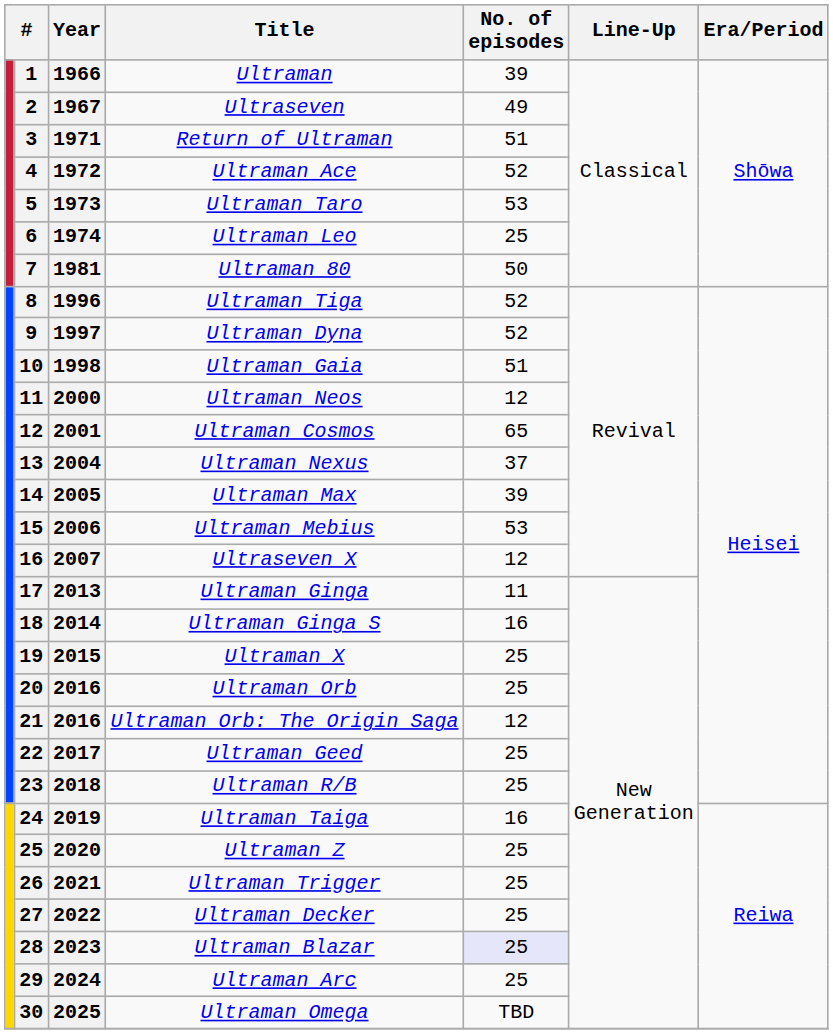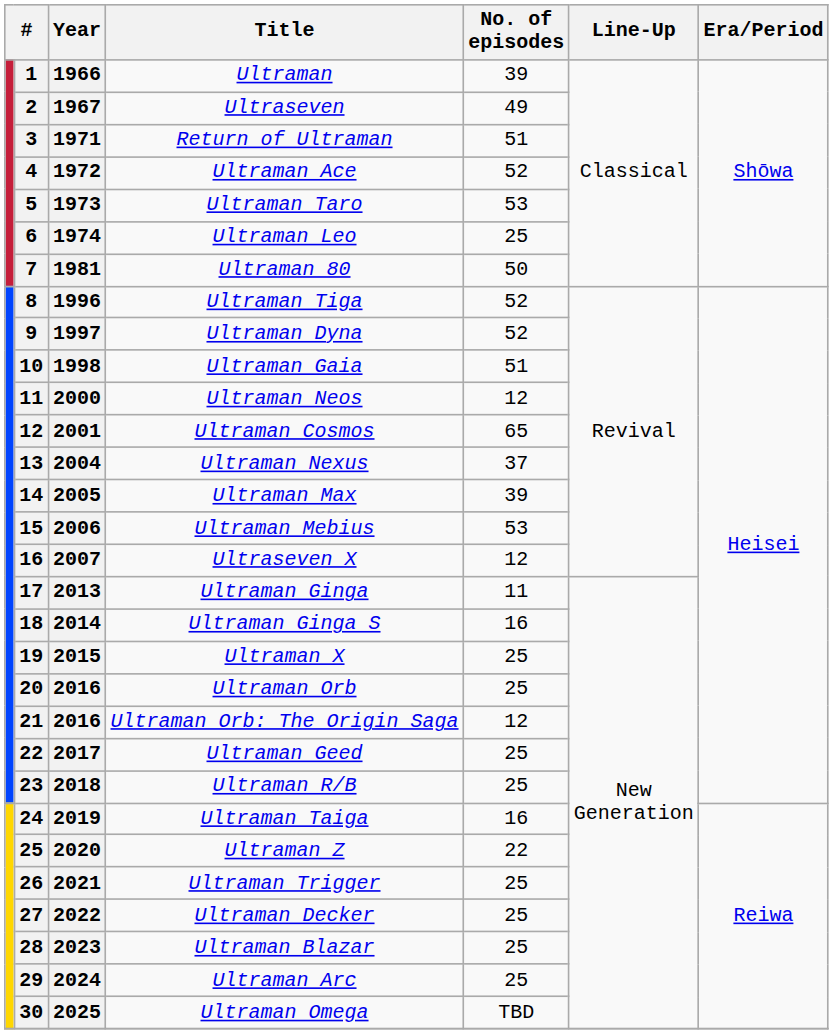 <table class="wikitable sortable" style="font-size:95%; text-align:center;">
 <tr>
 <th colspan="2" class="unsortable">#</th>
 <th scope="col">Year</th>
 <th scope="col">Title</th>
 <th scope="col">No. of<br>episodes</th>
 <th scope="col">Line-Up</th>
 <th scope="col">Era/Period</th>
 </tr>
 <tr>
 <td bgcolor=#C51E3A rowspan="7"></td>
 <th>1</th>
 <th>1966</th>
 <td><em><a href='#'>Ultraman</a></em></td>
 <td>39</td>
 <td rowspan="7">Classical</td>
 <td rowspan="7"><a href='#'>Shōwa</a></td>
 </tr>
 <tr>
 <th>2</th>
 <th>1967</th>
 <td><em><a href='#'>Ultraseven</a></em></td>
 <td>49</td>
 </tr>
 <tr>
 <th>3</th>
 <th>1971</th>
 <td><em><a href='#'>Return of Ultraman</a></em></td>
 <td>51</td>
 </tr>
 <tr>
 <th>4</th>
 <th>1972</th>
 <td><em><a href='#'>Ultraman Ace</a></em></td>
 <td>52</td>
 </tr>
 <tr>
 <th>5</th>
 <th>1973</th>
 <td><em><a href='#'>Ultraman Taro</a></em></td>
 <td>53</td>
 </tr>
 <tr>
 <th>6</th>
 <th>1974</th>
 <td><em><a href='#'>Ultraman Leo</a></em></td>
 <td>25</td>
 </tr>
 <tr>
 <th>7</th>
 <th>1981</th>
 <td><em><a href='#'>Ultraman 80</a></em></td>
 <td>50</td>
 </tr>
 <tr>
 <td bgcolor=#0044FF rowspan="16"></td>
 <th>8</th>
 <th>1996</th>
 <td><em><a href='#'>Ultraman Tiga</a></em></td>
 <td>52</td>
 <td rowspan="9">Revival</td>
 <td rowspan="16"><a href='#'>Heisei</a></td>
 </tr>
 <tr>
 <th>9</th>
 <th>1997</th>
 <td><em><a href='#'>Ultraman Dyna</a></em></td>
 <td>52</td>
 </tr>
 <tr>
 <th>10</th>
 <th>1998</th>
 <td><em><a href='#'>Ultraman Gaia</a></em></td>
 <td>51</td>
 </tr>
 <tr>
 <th>11</th>
 <th>2000</th>
 <td><em><a href='#'>Ultraman Neos</a></em></td>
 <td>12</td>
 </tr>
 <tr>
 <th>12</th>
 <th>2001</th>
 <td><em><a href='#'>Ultraman Cosmos</a></em></td>
 <td>65</td>
 </tr>
 <tr>
 <th>13</th>
 <th>2004</th>
 <td><em><a href='#'>Ultraman Nexus</a></em></td>
 <td>37</td>
 </tr>
 <tr>
 <th>14</th>
 <th>2005</th>
 <td><em><a href='#'>Ultraman Max</a></em></td>
 <td>39</td>
 </tr>
 <tr>
 <th>15</th>
 <th>2006</th>
 <td><em><a href='#'>Ultraman Mebius</a></em></td>
 <td>53</td>
 </tr>
 <tr>
 <th>16</th>
 <th>2007</th>
 <td><em><a href='#'>Ultraseven X</a></em></td>
 <td>12</td>
 </tr>
 <tr>
 <th>17</th>
 <th>2013</th>
 <td><em><a href='#'>Ultraman Ginga</a></em></td>
 <td>11</td>
 <td rowspan="14">New<br>Generation</td>
 </tr>
 <tr>
 <th>18</th>
 <th>2014</th>
 <td><em><a href='#'>Ultraman Ginga S</a></em></td>
 <td>16</td>
 </tr>
 <tr>
 <th>19</th>
 <th>2015</th>
 <td><em><a href='#'>Ultraman X</a></em></td>
 <td>25</td>
 </tr>
 <tr>
 <th>20</th>
 <th>2016</th>
 <td><em><a href='#'>Ultraman Orb</a></em></td>
 <td>25</td>
 </tr>
 <tr>
 <th>21</th>
 <th>2016</th>
 <td><em><a href='#'>Ultraman Orb: The Origin Saga</a></em></td>
 <td>12</td>
 </tr>
 <tr>
 <th>22</th>
 <th>2017</th>
 <td><em><a href='#'>Ultraman Geed</a></em></td>
 <td>25</td>
 </tr>
 <tr>
 <th>23</th>
 <th>2018</th>
 <td><em><a href='#'>Ultraman R/B</a></em></td>
 <td>25</td>
 </tr>
 <tr>
 <td bgcolor=#FFD700 rowspan="7"></td>
 <th>24</th>
 <th>2019</th>
 <td><em><a href='#'>Ultraman Taiga</a></em></td>
 <td>16</td>
 <td rowspan="7"><a href='#'>Reiwa</a></td>
 </tr>
 <tr>
 <th>25</th>
 <th>2020</th>
 <td><em><a href='#'>Ultraman Z</a></em></td>
-<td>25</td>
+<td>22</td>
 </tr>
 <tr>
 <th>26</th>
 <th>2021</th>
 <td><em><a href='#'>Ultraman Trigger</a></em></td>
 <td>25</td>
 </tr>
 <tr>
 <th>27</th>
 <th>2022</th>
 <td><em><a href='#'>Ultraman Decker</a></em></td>
 <td>25</td>
 </tr>
 <tr>
 <th>28</th>
 <th>2023</th>
 <td><em><a href='#'>Ultraman Blazar</a></em></td>
-<td style="background: lavender;">25</td>
+<td>25</td>
 </tr>
 <tr>
 <th>29</th>
 <th>2024</th>
 <td><em><a href='#'>Ultraman Arc</a></em></td>
 <td>25</td>
 </tr>
 <tr>
 <th>30</th>
 <th>2025</th>
 <td><em><a href='#'>Ultraman Omega</a></em></td>
 <td>TBD</td>
 </tr>
 <tr>
 </tr>
 </table>
